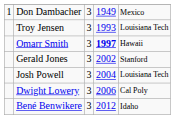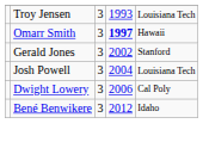 <table class="wikitable">
 <tr>
-</tr>
-<tr>
-<td>1</td>
-<td>Don Dambacher</td>
-<td>3</td>
-<td><a href='#'>1949</a></td>
-<td style="font-size:80%;">Mexico</td>
 </tr>
 <tr>
 <td></td>
 <td>Troy Jensen</td>
 <td>3</td>
 <td><a href='#'>1993</a></td>
 <td style="font-size:80%;">Louisiana Tech</td>
 </tr>
 <tr>
 <td></td>
 <td><a href='#'>Omarr Smith</a></td>
 <td>3</td>
 <td><strong><a href='#'>1997</a></strong></td>
 <td style="font-size:80%;">Hawaii</td>
 </tr>
 <tr>
 <td></td>
 <td>Gerald Jones</td>
 <td>3</td>
 <td><a href='#'>2002</a></td>
 <td style="font-size:80%;">Stanford</td>
 </tr>
 <tr>
 <td></td>
 <td>Josh Powell</td>
 <td>3</td>
 <td><a href='#'>2004</a></td>
 <td style="font-size:80%;">Louisiana Tech</td>
 </tr>
 <tr>
 <td></td>
 <td><a href='#'>Dwight Lowery</a></td>
 <td>3</td>
 <td><a href='#'>2006</a></td>
 <td style="font-size:80%;">Cal Poly</td>
 </tr>
 <tr>
 <td></td>
 <td><a href='#'>Bené Benwikere</a></td>
 <td>3</td>
 <td><a href='#'>2012</a></td>
 <td style="font-size:80%;">Idaho</td>
 </tr>
 </table>
